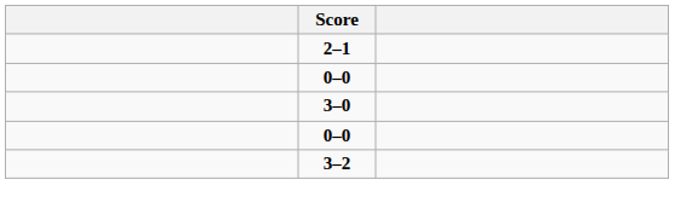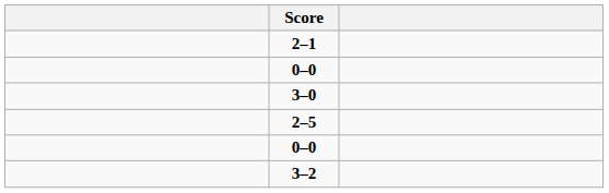 <table class="wikitable" style="text-align: center; font-size:100% ">
 <tr>
 <th align="right" width="250"></th>
 <th width="60">Score</th>
 <th align="left" width="250"></th>
 </tr>
 <tr>
 <td align=left><strong></strong></td>
 <td align=center><strong>2–1</strong></td>
 <td align=left></td>
 </tr>
 <tr>
 <td align=left></td>
 <td align=center><strong>0–0</strong></td>
 <td align=left></td>
 </tr>
 <tr>
 <td align=left><strong></strong></td>
 <td align=center><strong>3–0</strong></td>
 <td align=left></td>
 </tr>
 <tr>
 <td align=left></td>
+<td align=center><strong>2–5</strong></td>
+<td align=left><strong></strong></td>
+</tr>
+<tr>
+<td align=left></td>
 <td align=center><strong>0–0</strong></td>
 <td align=left></td>
 </tr>
 <tr>
 <td align=left><strong></strong></td>
 <td align=center><strong>3–2</strong></td>
 <td align=left></td>
 </tr>
 </table>
